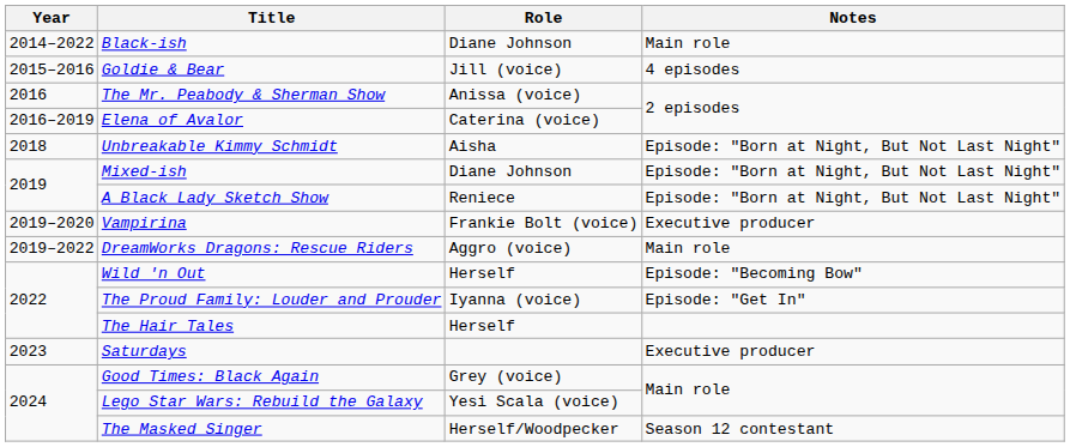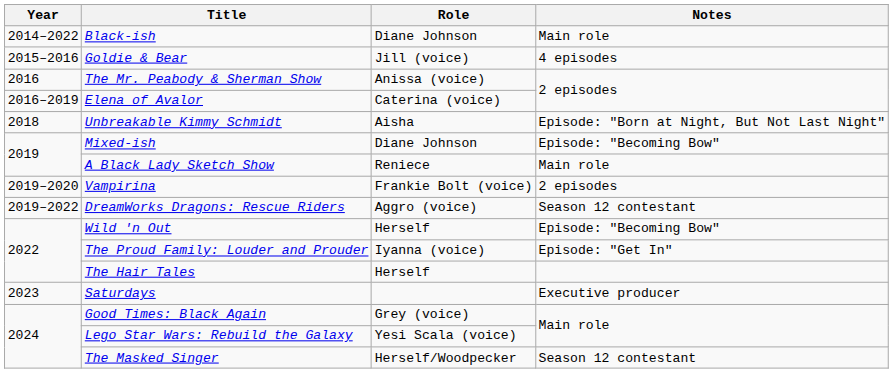 <table class="wikitable sortable">
 <tr>
 <th>Year</th>
 <th>Title</th>
 <th>Role</th>
 <th>Notes</th>
 </tr>
 <tr>
 <td>2014–2022</td>
 <td><em><a href='#'>Black-ish</a></em></td>
 <td>Diane Johnson</td>
 <td>Main role</td>
 </tr>
 <tr>
 <td>2015–2016</td>
 <td><em><a href='#'>Goldie & Bear</a></em></td>
 <td>Jill (voice)</td>
 <td>4 episodes</td>
 </tr>
 <tr>
 <td>2016</td>
 <td><em><a href='#'>The Mr. Peabody & Sherman Show</a></em></td>
 <td>Anissa (voice)</td>
 <td rowspan="2">2 episodes</td>
 </tr>
 <tr>
 <td>2016–2019</td>
 <td><em><a href='#'>Elena of Avalor</a></em></td>
 <td>Caterina (voice)</td>
 </tr>
 <tr>
 <td>2018</td>
 <td><em><a href='#'>Unbreakable Kimmy Schmidt</a></em></td>
 <td>Aisha</td>
 <td>Episode: "Born at Night, But Not Last Night"</td>
 </tr>
 <tr>
 <td rowspan="2">2019</td>
 <td><em><a href='#'>Mixed-ish</a></em></td>
 <td>Diane Johnson</td>
-<td>Episode: "Born at Night, But Not Last Night"</td>
+<td>Episode: "Becoming Bow"</td>
 </tr>
 <tr>
 <td><em><a href='#'>A Black Lady Sketch Show</a></em></td>
 <td>Reniece</td>
-<td>Episode: "Born at Night, But Not Last Night"</td>
+<td>Main role</td>
 </tr>
 <tr>
 <td>2019–2020</td>
 <td><em><a href='#'>Vampirina</a></em></td>
 <td>Frankie Bolt (voice)</td>
-<td>Executive producer</td>
+<td>2 episodes</td>
 </tr>
 <tr>
 <td>2019–2022</td>
 <td><em><a href='#'>DreamWorks Dragons: Rescue Riders</a></em></td>
 <td>Aggro (voice)</td>
-<td>Main role</td>
+<td>Season 12 contestant</td>
 </tr>
 <tr>
 <td rowspan="3">2022</td>
 <td><em><a href='#'>Wild 'n Out</a></em></td>
 <td>Herself</td>
 <td>Episode: "Becoming Bow"</td>
 </tr>
 <tr>
 <td><em><a href='#'>The Proud Family: Louder and Prouder</a></em></td>
 <td>Iyanna (voice)</td>
 <td>Episode: "Get In"</td>
 </tr>
 <tr>
 <td><em><a href='#'>The Hair Tales</a></em></td>
 <td>Herself</td>
 <td></td>
 </tr>
 <tr>
 <td>2023</td>
 <td><em><a href='#'>Saturdays</a></em></td>
 <td></td>
 <td>Executive producer</td>
 </tr>
 <tr>
 <td rowspan="3">2024</td>
 <td><em><a href='#'>Good Times: Black Again</a></em></td>
 <td>Grey (voice)</td>
 <td rowspan="2">Main role</td>
 </tr>
 <tr>
 <td><em><a href='#'>Lego Star Wars: Rebuild the Galaxy</a></em></td>
 <td>Yesi Scala (voice)</td>
 </tr>
 <tr>
 <td><em><a href='#'>The Masked Singer</a></em></td>
 <td>Herself/Woodpecker</td>
 <td>Season 12 contestant</td>
 </tr>
 </table>
